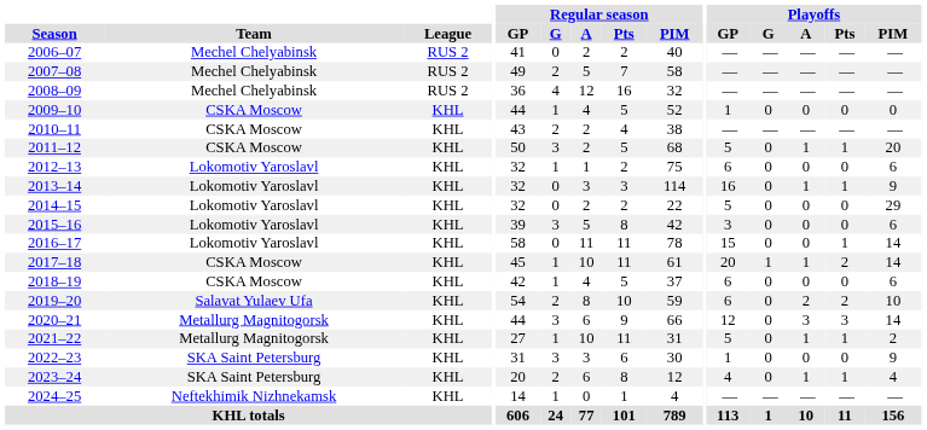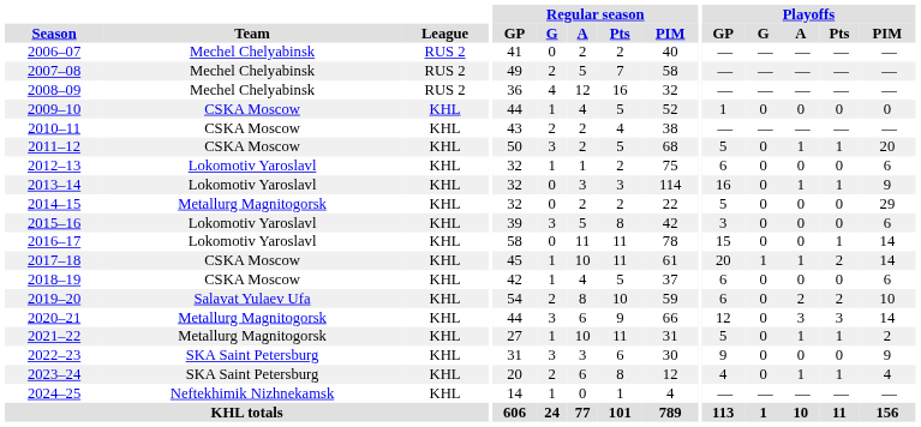 <table border="0" cellpadding="1" cellspacing="0" style="text-align:center; width:60em">
 <tr bgcolor="#e0e0e0">
 <th colspan="3" bgcolor="#ffffff"></th>
 <th rowspan="99" bgcolor="#ffffff"></th>
 <th colspan="5"><a href='#'>Regular season</a></th>
 <th rowspan="99" bgcolor="#ffffff"></th>
 <th colspan="5"><a href='#'>Playoffs</a></th>
 </tr>
 <tr bgcolor="#e0e0e0">
 <th><a href='#'>Season</a></th>
 <th>Team</th>
 <th>League</th>
 <th>GP</th>
 <th><a href='#'>G</a></th>
 <th><a href='#'>A</a></th>
 <th><a href='#'>Pts</a></th>
 <th><a href='#'>PIM</a></th>
 <th>GP</th>
 <th>G</th>
 <th>A</th>
 <th>Pts</th>
 <th>PIM</th>
 </tr>
 <tr ALIGN="center">
 <td><a href='#'>2006–07</a></td>
 <td><a href='#'>Mechel Chelyabinsk</a></td>
 <td><a href='#'>RUS 2</a></td>
 <td>41</td>
 <td>0</td>
 <td>2</td>
 <td>2</td>
 <td>40</td>
 <td> —</td>
 <td> —</td>
 <td> —</td>
 <td> —</td>
 <td> —</td>
 </tr>
 <tr ALIGN="center" style="background: #f0f0f0;">
 <td><a href='#'>2007–08</a></td>
 <td>Mechel Chelyabinsk</td>
 <td>RUS 2</td>
 <td>49</td>
 <td>2</td>
 <td>5</td>
 <td>7</td>
 <td>58</td>
 <td> —</td>
 <td> —</td>
 <td> —</td>
 <td> —</td>
 <td> —</td>
 </tr>
 <tr ALIGN="center">
 <td><a href='#'>2008–09</a></td>
 <td>Mechel Chelyabinsk</td>
 <td>RUS 2</td>
 <td>36</td>
 <td>4</td>
 <td>12</td>
 <td>16</td>
 <td>32</td>
 <td> —</td>
 <td> —</td>
 <td> —</td>
 <td> —</td>
 <td> —</td>
 </tr>
 <tr ALIGN="center" style="background: #f0f0f0;">
 <td><a href='#'>2009–10</a></td>
 <td><a href='#'>CSKA Moscow</a></td>
 <td><a href='#'>KHL</a></td>
 <td>44</td>
 <td>1</td>
 <td>4</td>
 <td>5</td>
 <td>52</td>
 <td>1</td>
 <td>0</td>
 <td>0</td>
 <td>0</td>
 <td>0</td>
 </tr>
 <tr ALIGN="center">
 <td><a href='#'>2010–11</a></td>
 <td>CSKA Moscow</td>
 <td>KHL</td>
 <td>43</td>
 <td>2</td>
 <td>2</td>
 <td>4</td>
 <td>38</td>
 <td> —</td>
 <td> —</td>
 <td> —</td>
 <td> —</td>
 <td> —</td>
 </tr>
 <tr ALIGN="center" style="background: #f0f0f0;">
 <td><a href='#'>2011–12</a></td>
 <td>CSKA Moscow</td>
 <td>KHL</td>
 <td>50</td>
 <td>3</td>
 <td>2</td>
 <td>5</td>
 <td>68</td>
 <td>5</td>
 <td>0</td>
 <td>1</td>
 <td>1</td>
 <td>20</td>
 </tr>
 <tr ALIGN="center">
 <td><a href='#'>2012–13</a></td>
 <td><a href='#'>Lokomotiv Yaroslavl</a></td>
 <td>KHL</td>
 <td>32</td>
 <td>1</td>
 <td>1</td>
 <td>2</td>
 <td>75</td>
 <td>6</td>
 <td>0</td>
 <td>0</td>
 <td>0</td>
 <td>6</td>
 </tr>
 <tr ALIGN="center" style="background: #f0f0f0;">
 <td><a href='#'>2013–14</a></td>
 <td>Lokomotiv Yaroslavl</td>
 <td>KHL</td>
 <td>32</td>
 <td>0</td>
 <td>3</td>
 <td>3</td>
 <td>114</td>
 <td>16</td>
 <td>0</td>
 <td>1</td>
 <td>1</td>
 <td>9</td>
 </tr>
 <tr ALIGN="center">
 <td><a href='#'>2014–15</a></td>
-<td>Lokomotiv Yaroslavl</td>
+<td><a href='#'>Metallurg Magnitogorsk</a></td>
 <td>KHL</td>
 <td>32</td>
 <td>0</td>
 <td>2</td>
 <td>2</td>
 <td>22</td>
 <td>5</td>
 <td>0</td>
 <td>0</td>
 <td>0</td>
 <td>29</td>
 </tr>
 <tr ALIGN="center" style="background: #f0f0f0;">
 <td><a href='#'>2015–16</a></td>
 <td>Lokomotiv Yaroslavl</td>
 <td>KHL</td>
 <td>39</td>
 <td>3</td>
 <td>5</td>
 <td>8</td>
 <td>42</td>
 <td>3</td>
 <td>0</td>
 <td>0</td>
 <td>0</td>
 <td>6</td>
 </tr>
 <tr ALIGN="center">
 <td><a href='#'>2016–17</a></td>
 <td>Lokomotiv Yaroslavl</td>
 <td>KHL</td>
 <td>58</td>
 <td>0</td>
 <td>11</td>
 <td>11</td>
 <td>78</td>
 <td>15</td>
 <td>0</td>
 <td>0</td>
 <td>1</td>
 <td>14</td>
 </tr>
 <tr ALIGN="center" style="background: #f0f0f0;">
 <td><a href='#'>2017–18</a></td>
 <td>CSKA Moscow</td>
 <td>KHL</td>
 <td>45</td>
 <td>1</td>
 <td>10</td>
 <td>11</td>
 <td>61</td>
 <td>20</td>
 <td>1</td>
 <td>1</td>
 <td>2</td>
 <td>14</td>
 </tr>
 <tr ALIGN="center">
 <td><a href='#'>2018–19</a></td>
 <td>CSKA Moscow</td>
 <td>KHL</td>
 <td>42</td>
 <td>1</td>
 <td>4</td>
 <td>5</td>
 <td>37</td>
 <td>6</td>
 <td>0</td>
 <td>0</td>
 <td>0</td>
 <td>6</td>
 </tr>
 <tr ALIGN="center" style="background: #f0f0f0;">
 <td><a href='#'>2019–20</a></td>
 <td><a href='#'>Salavat Yulaev Ufa</a></td>
 <td>KHL</td>
 <td>54</td>
 <td>2</td>
 <td>8</td>
 <td>10</td>
 <td>59</td>
 <td>6</td>
 <td>0</td>
 <td>2</td>
 <td>2</td>
 <td>10</td>
 </tr>
 <tr ALIGN="center">
 <td><a href='#'>2020–21</a></td>
 <td><a href='#'>Metallurg Magnitogorsk</a></td>
 <td>KHL</td>
 <td>44</td>
 <td>3</td>
 <td>6</td>
 <td>9</td>
 <td>66</td>
 <td>12</td>
 <td>0</td>
 <td>3</td>
 <td>3</td>
 <td>14</td>
 </tr>
 <tr ALIGN="center" style="background: #f0f0f0;">
 <td><a href='#'>2021–22</a></td>
 <td>Metallurg Magnitogorsk</td>
 <td>KHL</td>
 <td>27</td>
 <td>1</td>
 <td>10</td>
 <td>11</td>
 <td>31</td>
 <td>5</td>
 <td>0</td>
 <td>1</td>
 <td>1</td>
 <td>2</td>
 </tr>
 <tr ALIGN="center">
 <td><a href='#'>2022–23</a></td>
 <td><a href='#'>SKA Saint Petersburg</a></td>
 <td>KHL</td>
 <td>31</td>
 <td>3</td>
 <td>3</td>
 <td>6</td>
 <td>30</td>
-<td>1</td>
+<td>9</td>
 <td>0</td>
 <td>0</td>
 <td>0</td>
 <td>9</td>
 </tr>
 <tr ALIGN="center" style="background: #f0f0f0;">
 <td><a href='#'>2023–24</a></td>
 <td>SKA Saint Petersburg</td>
 <td>KHL</td>
 <td>20</td>
 <td>2</td>
 <td>6</td>
 <td>8</td>
 <td>12</td>
 <td>4</td>
 <td>0</td>
 <td>1</td>
 <td>1</td>
 <td>4</td>
 </tr>
 <tr ALIGN="center">
 <td><a href='#'>2024–25</a></td>
 <td><a href='#'>Neftekhimik Nizhnekamsk</a></td>
 <td>KHL</td>
 <td>14</td>
 <td>1</td>
 <td>0</td>
 <td>1</td>
 <td>4</td>
 <td> —</td>
 <td> —</td>
 <td> —</td>
 <td> —</td>
 <td> —</td>
 </tr>
 <tr bgcolor="#e0e0e0">
 <th colspan="3">KHL totals</th>
 <th>606</th>
 <th>24</th>
 <th>77</th>
 <th>101</th>
 <th>789</th>
 <th>113</th>
 <th>1</th>
 <th>10</th>
 <th>11</th>
 <th>156</th>
 </tr>
 </table>
